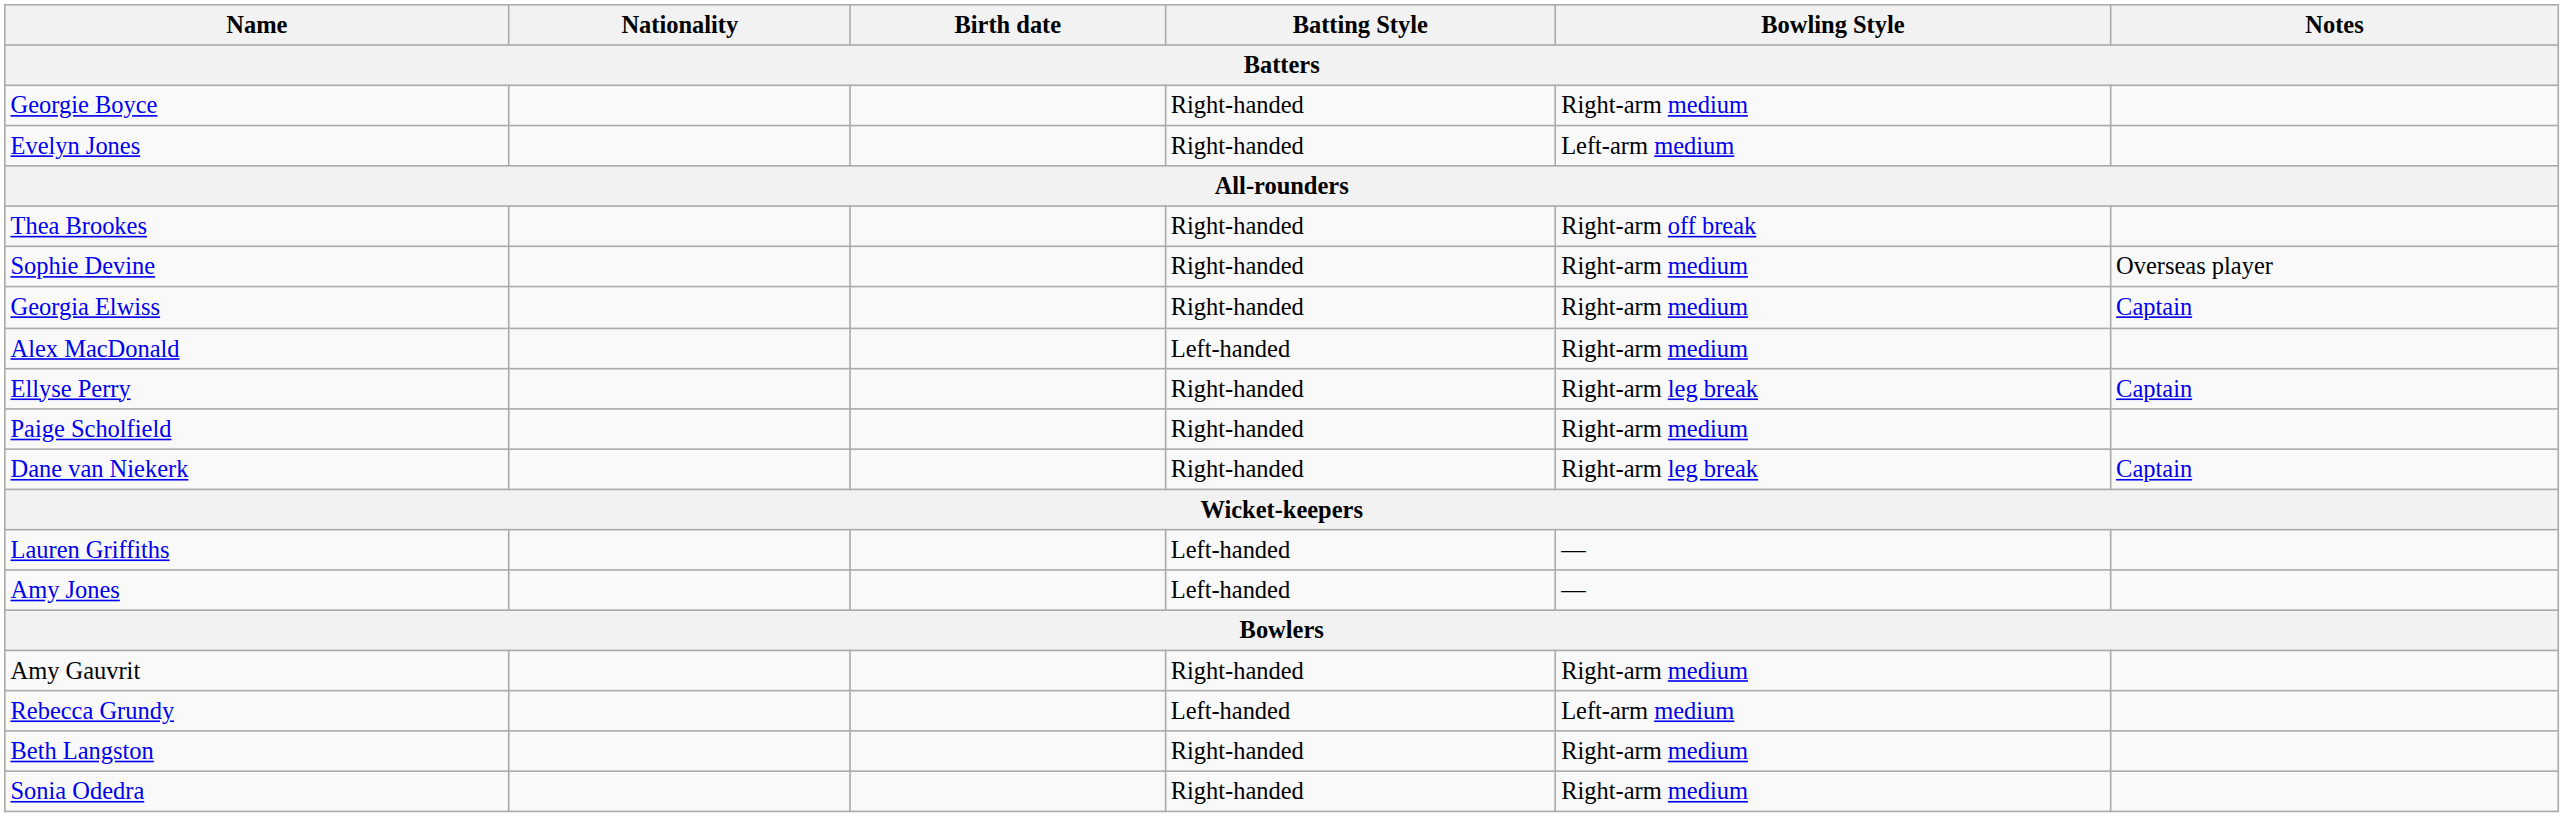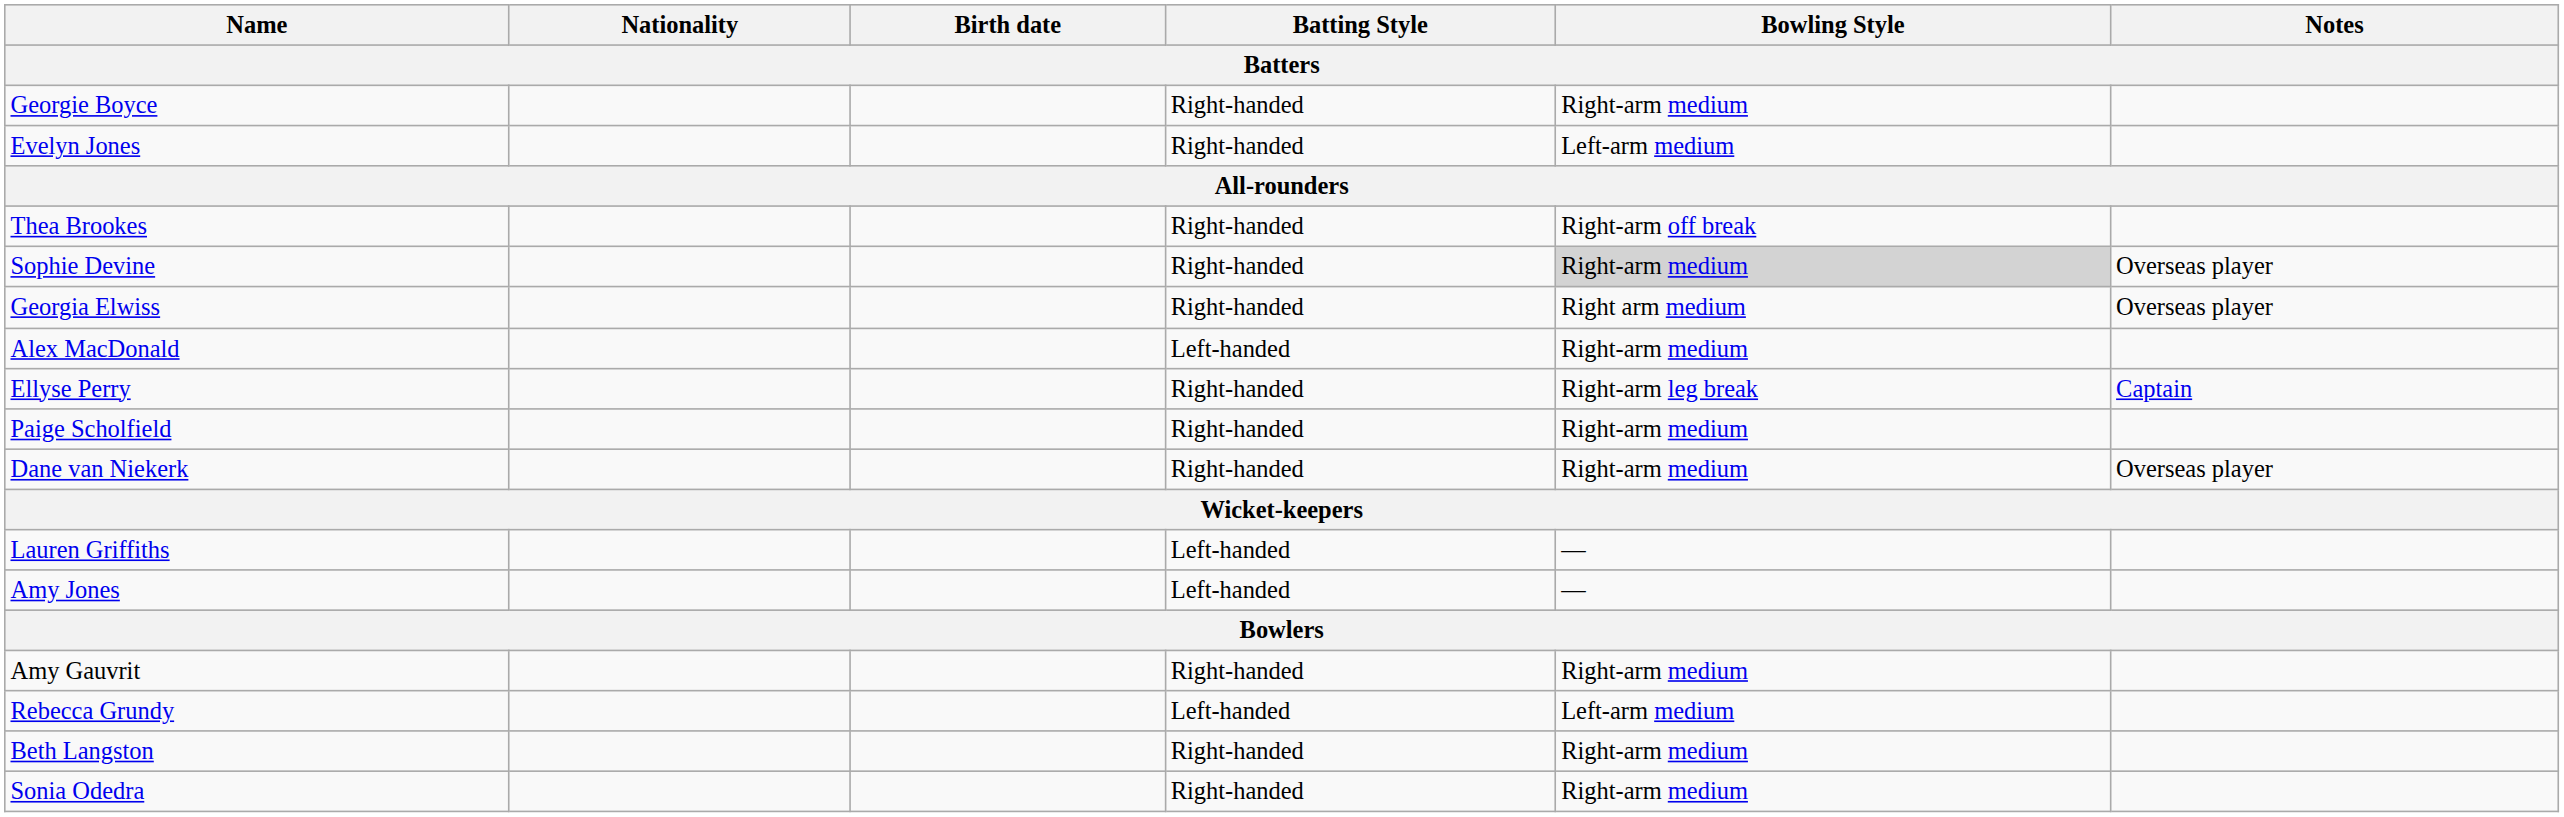 <table class="wikitable"  style="font-size:95%; width:80%;">
 <tr>
 <th>Name</th>
 <th>Nationality</th>
 <th>Birth date</th>
 <th>Batting Style</th>
 <th>Bowling Style</th>
 <th>Notes</th>
 </tr>
 <tr>
 <th colspan="7">Batters</th>
 </tr>
 <tr>
 <td><a href='#'>Georgie Boyce</a></td>
 <td></td>
 <td></td>
 <td>Right-handed</td>
 <td>Right-arm <a href='#'>medium</a></td>
 <td></td>
 </tr>
 <tr>
 <td><a href='#'>Evelyn Jones</a></td>
 <td></td>
 <td></td>
 <td>Right-handed</td>
 <td>Left-arm <a href='#'>medium</a></td>
 <td></td>
 </tr>
 <tr>
 <th colspan="7">All-rounders</th>
 </tr>
 <tr>
 <td><a href='#'>Thea Brookes</a></td>
 <td></td>
 <td></td>
 <td>Right-handed</td>
 <td>Right-arm <a href='#'>off break</a></td>
 <td></td>
 </tr>
 <tr>
 <td><a href='#'>Sophie Devine</a></td>
 <td></td>
 <td></td>
 <td>Right-handed</td>
-<td>Right-arm <a href='#'>medium</a></td>
+<td style="background: lightgrey;">Right-arm <a href='#'>medium</a></td>
 <td>Overseas player</td>
 </tr>
 <tr>
 <td><a href='#'>Georgia Elwiss</a></td>
 <td></td>
 <td></td>
 <td>Right-handed</td>
-<td>Right-arm <a href='#'>medium</a></td>
-<td><a href='#'>Captain</a></td>
+<td>Right arm <a href='#'>medium</a></td>
+<td>Overseas player</td>
 </tr>
 <tr>
 <td><a href='#'>Alex MacDonald</a></td>
 <td></td>
 <td></td>
 <td>Left-handed</td>
 <td>Right-arm <a href='#'>medium</a></td>
 <td></td>
 </tr>
 <tr>
 <td><a href='#'>Ellyse Perry</a></td>
 <td></td>
 <td></td>
 <td>Right-handed</td>
 <td>Right-arm <a href='#'>leg break</a></td>
 <td><a href='#'>Captain</a></td>
 </tr>
 <tr>
 <td><a href='#'>Paige Scholfield</a></td>
 <td></td>
 <td></td>
 <td>Right-handed</td>
 <td>Right-arm <a href='#'>medium</a></td>
 <td></td>
 </tr>
 <tr>
 <td><a href='#'>Dane van Niekerk</a></td>
 <td></td>
 <td></td>
 <td>Right-handed</td>
-<td>Right-arm <a href='#'>leg break</a></td>
-<td><a href='#'>Captain</a></td>
+<td>Right-arm <a href='#'>medium</a></td>
+<td>Overseas player</td>
 </tr>
 <tr>
 <th colspan="7">Wicket-keepers</th>
 </tr>
 <tr>
 <td><a href='#'>Lauren Griffiths</a></td>
 <td></td>
 <td></td>
 <td>Left-handed</td>
 <td>—</td>
 <td></td>
 </tr>
 <tr>
 <td><a href='#'>Amy Jones</a></td>
 <td></td>
 <td></td>
 <td>Left-handed</td>
 <td>—</td>
 <td></td>
 </tr>
 <tr>
 <th colspan="7">Bowlers</th>
 </tr>
 <tr>
 <td>Amy Gauvrit</td>
 <td></td>
 <td></td>
 <td>Right-handed</td>
 <td>Right-arm <a href='#'>medium</a></td>
 <td></td>
 </tr>
 <tr>
 <td><a href='#'>Rebecca Grundy</a></td>
 <td></td>
 <td></td>
 <td>Left-handed</td>
 <td>Left-arm <a href='#'>medium</a></td>
 <td></td>
 </tr>
 <tr>
 <td><a href='#'>Beth Langston</a></td>
 <td></td>
 <td></td>
 <td>Right-handed</td>
 <td>Right-arm <a href='#'>medium</a></td>
 <td></td>
 </tr>
 <tr>
 <td><a href='#'>Sonia Odedra</a></td>
 <td></td>
 <td></td>
 <td>Right-handed</td>
 <td>Right-arm <a href='#'>medium</a></td>
 <td></td>
 </tr>
 </table>
